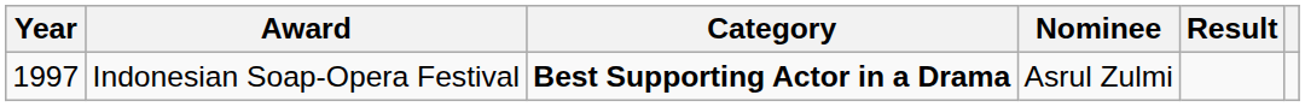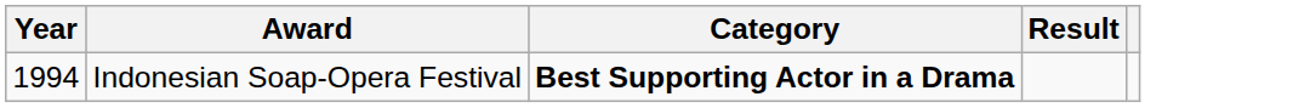 <table class="wikitable unsortable">
 <tr>
 <th>Year</th>
 <th>Award</th>
 <th>Category</th>
-<th>Nominee</th>
 <th>Result</th>
 <th></th>
 </tr>
 <tr>
-<td>1997</td>
+<td>1994</td>
 <td>Indonesian Soap-Opera Festival</td>
 <td><strong>Best Supporting Actor in a Drama</strong></td>
-<td>Asrul Zulmi</td>
 <td></td>
 <td align="center"></td>
 </tr>
 </table>
